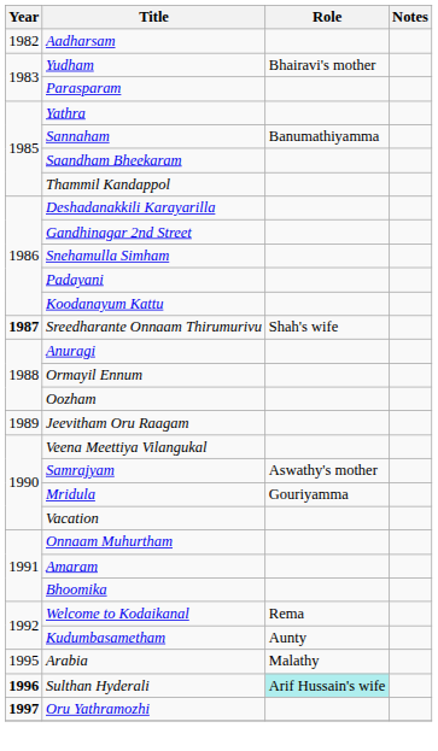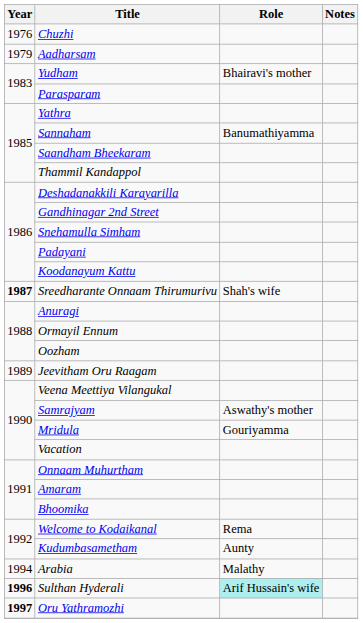 <table class="wikitable sortable">
 <tr>
 <th>Year</th>
 <th>Title</th>
 <th>Role</th>
 <th class="unsortable">Notes</th>
 </tr>
 <tr>
-<td>1982</td>
+<td>1976</td>
+<td><em><a href='#'>Chuzhi</a></em></td>
+<td></td>
+<td></td>
+</tr>
+<tr>
+<td>1979</td>
 <td><em><a href='#'>Aadharsam</a></em></td>
 <td></td>
 <td></td>
 </tr>
 <tr>
 <td rowspan=2>1983</td>
 <td><em><a href='#'>Yudham</a></em></td>
 <td>Bhairavi's mother</td>
 <td></td>
 </tr>
 <tr>
 <td><em><a href='#'>Parasparam</a></em></td>
 <td></td>
 <td></td>
 </tr>
 <tr>
 <td rowspan=4>1985</td>
 <td><em><a href='#'>Yathra</a></em></td>
 <td></td>
 <td></td>
 </tr>
 <tr>
 <td><em><a href='#'>Sannaham</a></em></td>
 <td>Banumathiyamma</td>
 <td></td>
 </tr>
 <tr>
 <td><em><a href='#'>Saandham Bheekaram</a></em></td>
 <td></td>
 <td></td>
 </tr>
 <tr>
 <td><em>Thammil Kandappol</em></td>
 <td></td>
 <td></td>
 </tr>
 <tr>
 <td rowspan=5>1986</td>
 <td><em><a href='#'>Deshadanakkili Karayarilla</a></em></td>
 <td></td>
 <td></td>
 </tr>
 <tr>
 <td><em><a href='#'>Gandhinagar 2nd Street</a></em></td>
 <td></td>
 <td></td>
 </tr>
 <tr>
 <td><em><a href='#'>Snehamulla Simham</a></em></td>
 <td></td>
 <td></td>
 </tr>
 <tr>
 <td><em><a href='#'>Padayani</a></em></td>
 <td></td>
 <td></td>
 </tr>
 <tr>
 <td><em><a href='#'>Koodanayum Kattu</a></em></td>
 <td></td>
 <td></td>
 </tr>
 <tr>
 <td><strong>1987</strong></td>
 <td><em>Sreedharante Onnaam Thirumurivu</em></td>
 <td>Shah's wife</td>
 <td></td>
 </tr>
 <tr>
 <td rowspan=3>1988</td>
 <td><em><a href='#'>Anuragi</a></em></td>
 <td></td>
 <td></td>
 </tr>
 <tr>
 <td><em>Ormayil Ennum</em></td>
 <td></td>
 <td></td>
 </tr>
 <tr>
 <td><em>Oozham</em></td>
 <td></td>
 <td></td>
 </tr>
 <tr>
 <td>1989</td>
 <td><em>Jeevitham Oru Raagam</em></td>
 <td></td>
 <td></td>
 </tr>
 <tr>
 <td rowspan=4>1990</td>
 <td><em>Veena Meettiya Vilangukal</em></td>
 <td></td>
 <td></td>
 </tr>
 <tr>
 <td><em><a href='#'>Samrajyam</a></em></td>
 <td>Aswathy's mother</td>
 <td></td>
 </tr>
 <tr>
 <td><em><a href='#'>Mridula</a></em></td>
 <td>Gouriyamma</td>
 <td></td>
 </tr>
 <tr>
 <td><em>Vacation</em></td>
 <td></td>
 <td></td>
 </tr>
 <tr>
 <td rowspan=3>1991</td>
 <td><em><a href='#'>Onnaam Muhurtham</a></em></td>
 <td></td>
 <td></td>
 </tr>
 <tr>
 <td><em><a href='#'>Amaram</a></em></td>
 <td></td>
 <td></td>
 </tr>
 <tr>
 <td><em><a href='#'>Bhoomika</a></em></td>
 <td></td>
 <td></td>
 </tr>
 <tr>
 <td rowspan=2>1992</td>
 <td><em><a href='#'>Welcome to Kodaikanal</a></em></td>
 <td>Rema</td>
 <td></td>
 </tr>
 <tr>
 <td><em><a href='#'>Kudumbasametham</a></em></td>
 <td>Aunty</td>
 <td></td>
 </tr>
 <tr>
-<td>1995</td>
+<td>1994</td>
 <td><em>Arabia</em></td>
 <td>Malathy</td>
 <td></td>
 </tr>
 <tr>
 <td><strong>1996</strong></td>
 <td><em>Sulthan Hyderali</em></td>
 <td style="background: paleturquoise;">Arif Hussain's wife</td>
 <td></td>
 </tr>
 <tr>
 <td><strong>1997</strong></td>
 <td><em><a href='#'>Oru Yathramozhi</a></em></td>
 <td></td>
 <td></td>
 </tr>
 <tr>
 </tr>
 </table>
